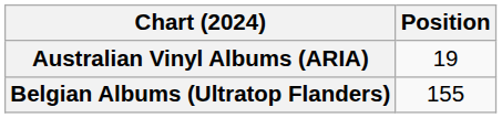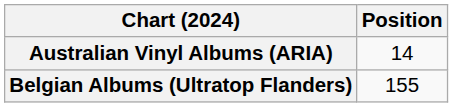 <table class="wikitable sortable plainrowheaders" style="text-align:center">
 <tr>
 <th>Chart (2024)</th>
 <th>Position</th>
 </tr>
 <tr>
 <th scope="row">Australian Vinyl Albums (ARIA)</th>
-<td>19</td>
+<td>14</td>
 </tr>
 <tr>
 <th scope="row">Belgian Albums (Ultratop Flanders)</th>
 <td>155</td>
 </tr>
 </table>
